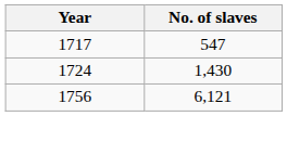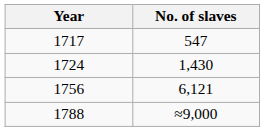 <table class="wikitable" style="margin: 1em auto 1em auto">
 <tr>
 <th width="125">Year</th>
 <th width="125">No. of slaves</th>
 </tr>
 <tr>
 <td align="center">1717</td>
 <td align="center">547</td>
 </tr>
 <tr>
 <td align="center">1724</td>
 <td align="center">1,430</td>
 </tr>
 <tr>
 <td align="center">1756</td>
 <td align="center">6,121</td>
 </tr>
+<tr>
+<td align="center">1788</td>
+<td align="center">≈9,000</td>
+</tr>
 </table>
